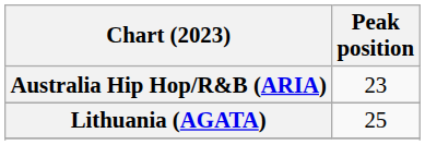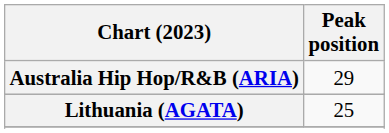 <table class="wikitable sortable plainrowheaders" style="text-align:center">
 <tr>
 <th scope="col">Chart (2023)</th>
 <th scope="col">Peak<br>position</th>
 </tr>
 <tr>
 <th scope="row">Australia Hip Hop/R&B (<a href='#'>ARIA</a>)</th>
-<td>23</td>
+<td>29</td>
 </tr>
 <tr>
 </tr>
 <tr>
 </tr>
 <tr>
 <th scope="row">Lithuania (<a href='#'>AGATA</a>)</th>
 <td>25</td>
 </tr>
 <tr>
 </tr>
 <tr>
 </tr>
 <tr>
 </tr>
 <tr>
 </tr>
 <tr>
 </tr>
 <tr>
 </tr>
 </table>
